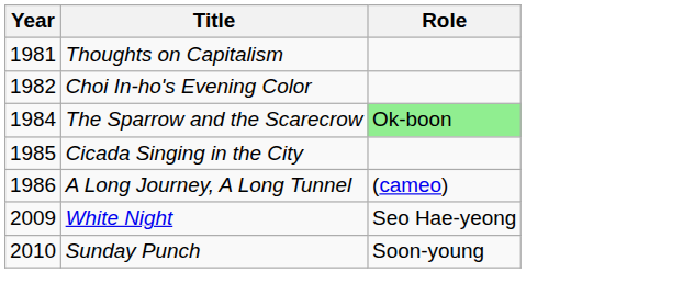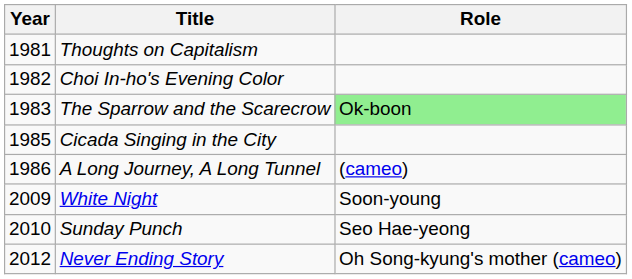 <table class="wikitable">
 <tr>
 <th width=10>Year</th>
 <th>Title</th>
 <th>Role</th>
 </tr>
 <tr>
 <td>1981</td>
 <td><em>Thoughts on Capitalism</em></td>
 <td></td>
 </tr>
 <tr>
 <td>1982</td>
 <td><em>Choi In-ho's Evening Color</em></td>
 <td></td>
 </tr>
 <tr>
-<td>1984</td>
+<td>1983</td>
 <td><em>The Sparrow and the Scarecrow</em></td>
 <td style="background: lightgreen;">Ok-boon</td>
 </tr>
 <tr>
 <td>1985</td>
 <td><em>Cicada Singing in the City</em></td>
 <td></td>
 </tr>
 <tr>
 <td>1986</td>
 <td><em>A Long Journey, A Long Tunnel</em></td>
 <td>(<a href='#'>cameo</a>)</td>
 </tr>
 <tr>
 <td>2009</td>
 <td><em><a href='#'>White Night</a></em></td>
-<td>Seo Hae-yeong</td>
+<td>Soon-young</td>
 </tr>
 <tr>
 <td>2010</td>
 <td><em>Sunday Punch</em></td>
-<td>Soon-young</td>
+<td>Seo Hae-yeong</td>
+</tr>
+<tr>
+<td>2012</td>
+<td><em><a href='#'>Never Ending Story</a></em></td>
+<td>Oh Song-kyung's mother (<a href='#'>cameo</a>)</td>
 </tr>
 </table>
